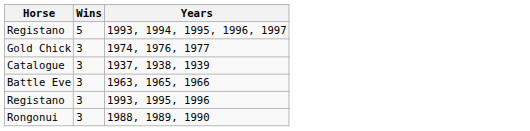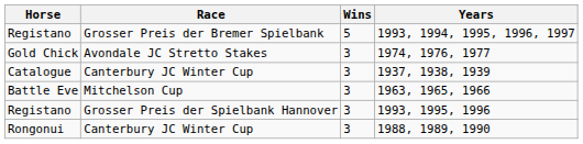 <table class="wikitable sortable">
 <tr>
 <th>Horse</th>
+<th>Race</th>
 <th>Wins</th>
 <th>Years</th>
 </tr>
 <tr>
 <td>Registano</td>
+<td>Grosser Preis der Bremer Spielbank</td>
 <td>5</td>
 <td>1993, 1994, 1995, 1996, 1997</td>
 </tr>
 <tr>
 <td>Gold Chick</td>
+<td>Avondale JC Stretto Stakes</td>
 <td>3</td>
 <td>1974, 1976, 1977</td>
 </tr>
 <tr>
 <td>Catalogue</td>
+<td>Canterbury JC Winter Cup</td>
 <td>3</td>
 <td>1937, 1938, 1939</td>
 </tr>
 <tr>
 <td>Battle Eve</td>
+<td>Mitchelson Cup</td>
 <td>3</td>
 <td>1963, 1965, 1966</td>
 </tr>
 <tr>
 <td>Registano</td>
+<td>Grosser Preis der Spielbank Hannover</td>
 <td>3</td>
 <td>1993, 1995, 1996</td>
 </tr>
 <tr>
 <td>Rongonui</td>
+<td>Canterbury JC Winter Cup</td>
 <td>3</td>
 <td>1988, 1989, 1990</td>
 </tr>
 </table>
